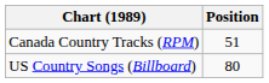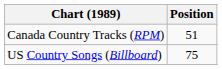 <table class="wikitable sortable">
 <tr>
 <th scope="col">Chart (1989)</th>
 <th scope="col">Position</th>
 </tr>
 <tr>
 <td>Canada Country Tracks (<em><a href='#'>RPM</a></em>)</td>
 <td align="center">51</td>
 </tr>
 <tr>
 <td>US <a href='#'>Country Songs</a> (<em><a href='#'>Billboard</a></em>)</td>
-<td align="center">80</td>
+<td align="center">75</td>
 </tr>
 </table>
